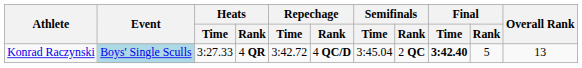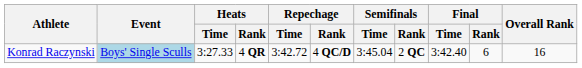 <table class="wikitable" style="font-size:90%">
 <tr>
 <th rowspan="2">Athlete</th>
 <th rowspan="2">Event</th>
 <th colspan="2">Heats</th>
 <th colspan="2">Repechage</th>
 <th colspan="2">Semifinals</th>
 <th colspan="2">Final</th>
 <th rowspan="2">Overall Rank</th>
 </tr>
 <tr>
 <th>Time</th>
 <th>Rank</th>
 <th>Time</th>
 <th>Rank</th>
 <th>Time</th>
 <th>Rank</th>
 <th>Time</th>
 <th>Rank</th>
 </tr>
 <tr>
 <td><a href='#'>Konrad Raczynski</a></td>
 <td style="background: lightblue;"><a href='#'>Boys' Single Sculls</a></td>
 <td align=center>3:27.33</td>
 <td align=center>4 <strong>QR</strong></td>
 <td align=center>3:42.72</td>
 <td align=center>4 <strong>QC/D</strong></td>
 <td align=center>3:45.04</td>
 <td align=center>2 <strong>QC</strong></td>
-<td align=center><strong>3:42.40</strong></td>
-<td align=center>5</td>
-<td align=center>13</td>
+<td align=center>3:42.40</td>
+<td align=center>6</td>
+<td align=center>16</td>
 </tr>
 </table>
